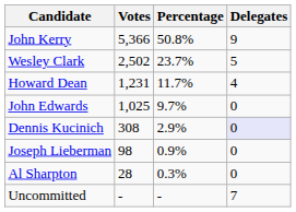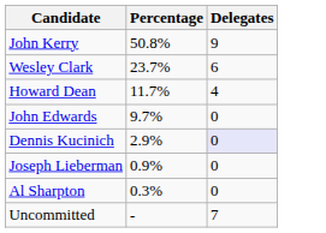 <table class="wikitable">
 <tr>
 <th>Candidate</th>
-<th>Votes</th>
 <th>Percentage</th>
 <th>Delegates</th>
 </tr>
 <tr>
 <td><a href='#'>John Kerry</a></td>
-<td>5,366</td>
 <td>50.8%</td>
 <td>9</td>
 </tr>
 <tr>
 <td><a href='#'>Wesley Clark</a></td>
-<td>2,502</td>
 <td>23.7%</td>
-<td>5</td>
+<td>6</td>
 </tr>
 <tr>
 <td><a href='#'>Howard Dean</a></td>
-<td>1,231</td>
 <td>11.7%</td>
 <td>4</td>
 </tr>
 <tr>
 <td><a href='#'>John Edwards</a></td>
-<td>1,025</td>
 <td>9.7%</td>
 <td>0</td>
 </tr>
 <tr>
 <td><a href='#'>Dennis Kucinich</a></td>
-<td>308</td>
 <td>2.9%</td>
 <td style="background: lavender;">0</td>
 </tr>
 <tr>
 <td><a href='#'>Joseph Lieberman</a></td>
-<td>98</td>
 <td>0.9%</td>
 <td>0</td>
 </tr>
 <tr>
 <td><a href='#'>Al Sharpton</a></td>
-<td>28</td>
 <td>0.3%</td>
 <td>0</td>
 </tr>
 <tr>
 <td>Uncommitted</td>
 <td>-</td>
-<td>-</td>
 <td>7</td>
 </tr>
 </table>
